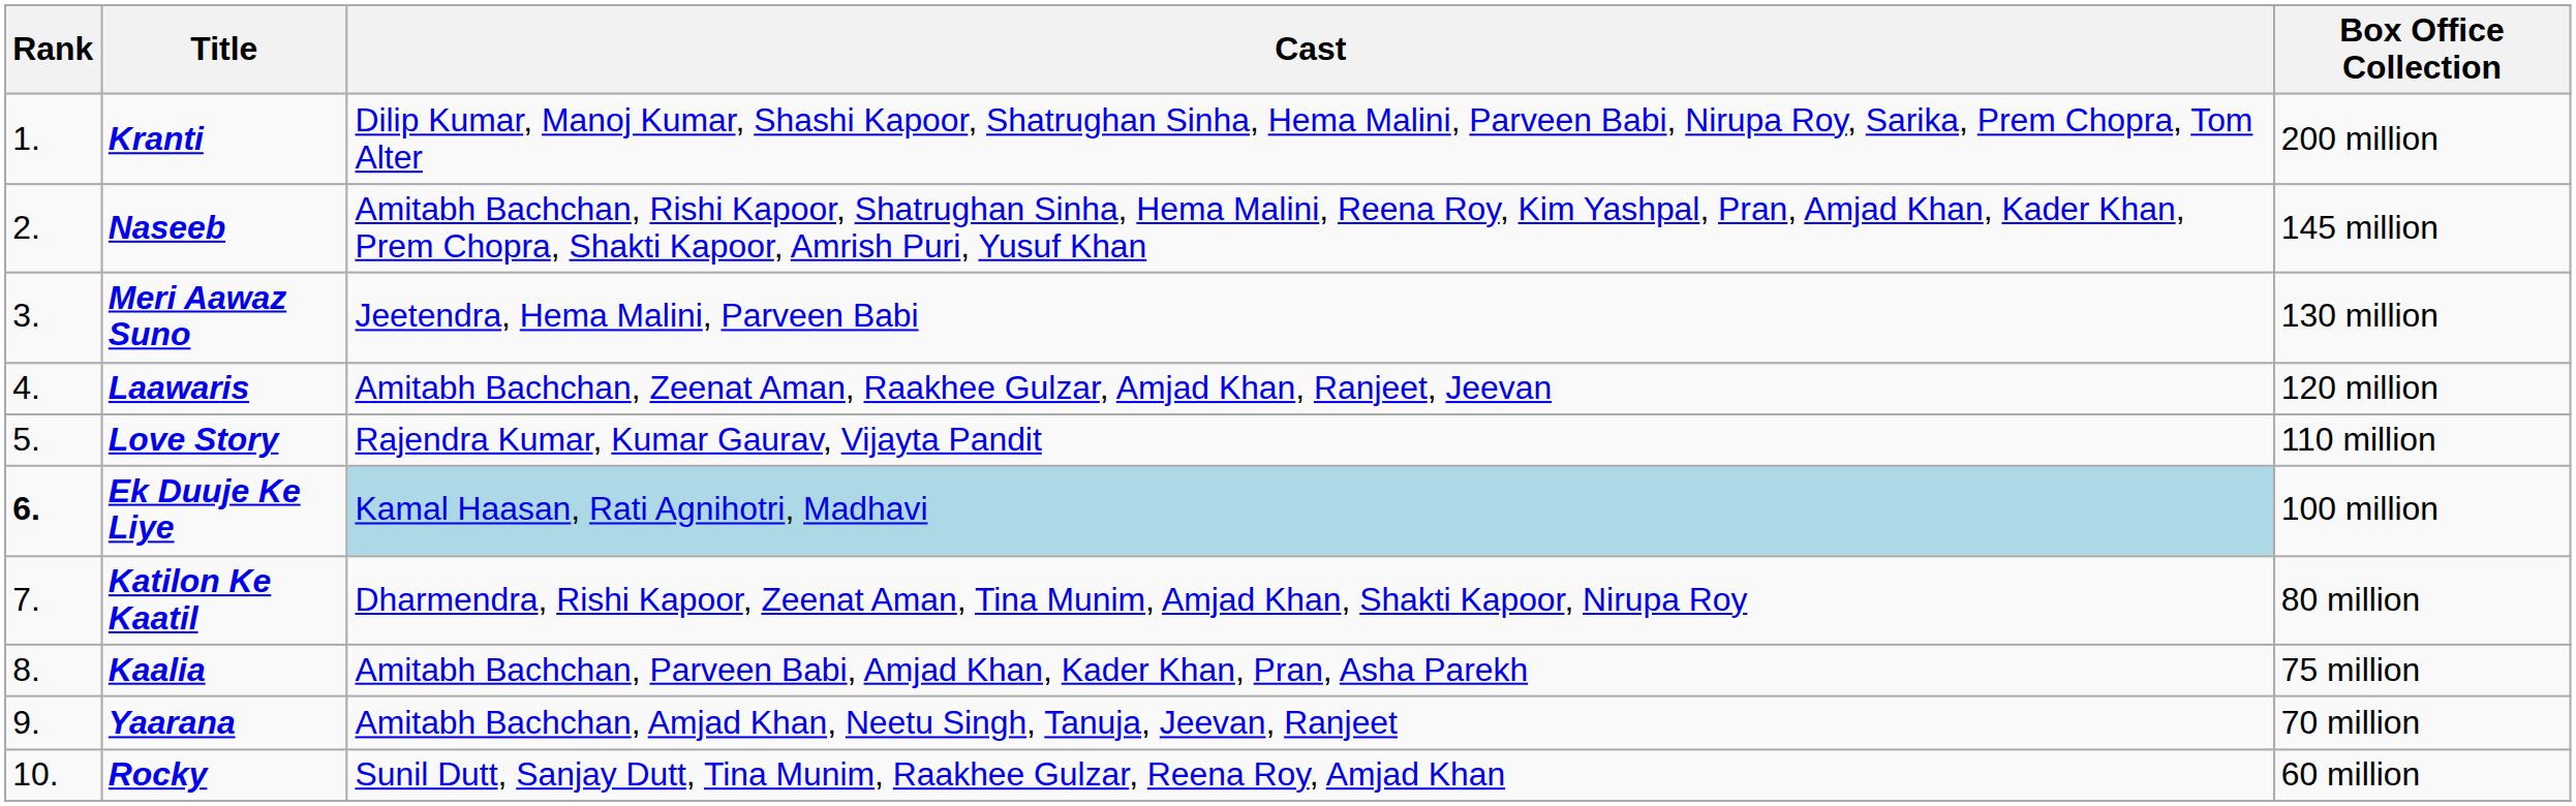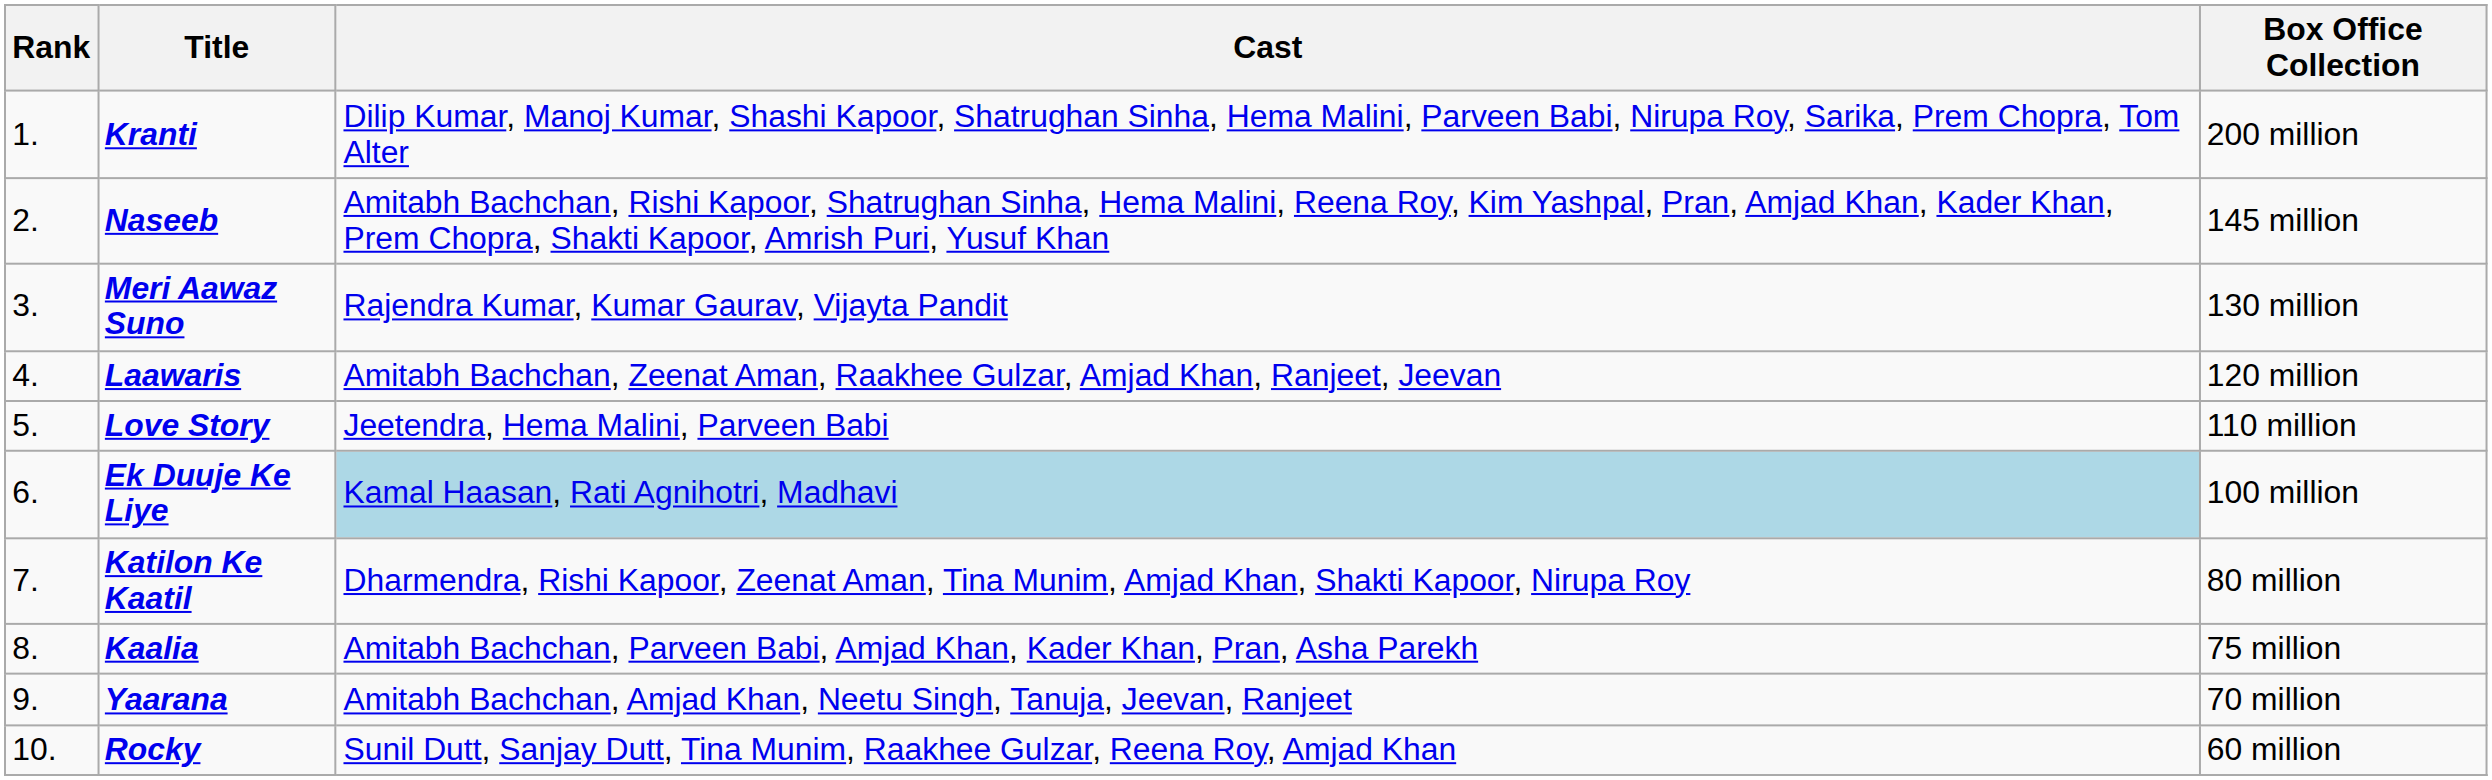 <table class="wikitable">
 <tr>
 <th>Rank</th>
 <th>Title</th>
 <th>Cast</th>
 <th>Box Office Collection</th>
 </tr>
 <tr>
 <td>1.</td>
 <td><strong><em><a href='#'>Kranti</a></em></strong></td>
 <td><a href='#'>Dilip Kumar</a>, <a href='#'>Manoj Kumar</a>, <a href='#'>Shashi Kapoor</a>, <a href='#'>Shatrughan Sinha</a>, <a href='#'>Hema Malini</a>, <a href='#'>Parveen Babi</a>, <a href='#'>Nirupa Roy</a>, <a href='#'>Sarika</a>, <a href='#'>Prem Chopra</a>, <a href='#'>Tom Alter</a></td>
 <td>200 million</td>
 </tr>
 <tr>
 <td>2.</td>
 <td><strong><em><a href='#'>Naseeb</a></em></strong></td>
 <td><a href='#'>Amitabh Bachchan</a>, <a href='#'>Rishi Kapoor</a>, <a href='#'>Shatrughan Sinha</a>, <a href='#'>Hema Malini</a>, <a href='#'>Reena Roy</a>, <a href='#'>Kim Yashpal</a>, <a href='#'>Pran</a>, <a href='#'>Amjad Khan</a>, <a href='#'>Kader Khan</a>, <a href='#'>Prem Chopra</a>, <a href='#'>Shakti Kapoor</a>, <a href='#'>Amrish Puri</a>, <a href='#'>Yusuf Khan</a></td>
 <td>145 million</td>
 </tr>
 <tr>
 <td>3.</td>
 <td><strong><em><a href='#'>Meri Aawaz Suno</a></em></strong></td>
-<td><a href='#'>Jeetendra</a>, <a href='#'>Hema Malini</a>, <a href='#'>Parveen Babi</a></td>
+<td><a href='#'>Rajendra Kumar</a>, <a href='#'>Kumar Gaurav</a>, <a href='#'>Vijayta Pandit</a></td>
 <td>130 million</td>
 </tr>
 <tr>
 <td>4.</td>
 <td><strong><em><a href='#'>Laawaris</a></em></strong></td>
 <td><a href='#'>Amitabh Bachchan</a>, <a href='#'>Zeenat Aman</a>, <a href='#'>Raakhee Gulzar</a>, <a href='#'>Amjad Khan</a>, <a href='#'>Ranjeet</a>, <a href='#'>Jeevan</a></td>
 <td>120 million</td>
 </tr>
 <tr>
 <td>5.</td>
 <td><strong><em><a href='#'>Love Story</a></em></strong></td>
-<td><a href='#'>Rajendra Kumar</a>, <a href='#'>Kumar Gaurav</a>, <a href='#'>Vijayta Pandit</a></td>
+<td><a href='#'>Jeetendra</a>, <a href='#'>Hema Malini</a>, <a href='#'>Parveen Babi</a></td>
 <td>110 million</td>
 </tr>
 <tr>
-<td><strong>6.</strong></td>
+<td>6.</td>
 <td><strong><em><a href='#'>Ek Duuje Ke Liye</a></em></strong></td>
 <td style="background: lightblue;"><a href='#'>Kamal Haasan</a>, <a href='#'>Rati Agnihotri</a>, <a href='#'>Madhavi</a></td>
 <td>100 million</td>
 </tr>
 <tr>
 <td>7.</td>
 <td><strong><em><a href='#'>Katilon Ke Kaatil</a></em></strong></td>
 <td><a href='#'>Dharmendra</a>, <a href='#'>Rishi Kapoor</a>, <a href='#'>Zeenat Aman</a>, <a href='#'>Tina Munim</a>, <a href='#'>Amjad Khan</a>, <a href='#'>Shakti Kapoor</a>, <a href='#'>Nirupa Roy</a></td>
 <td>80 million</td>
 </tr>
 <tr>
 <td>8.</td>
 <td><strong><em><a href='#'>Kaalia</a></em></strong></td>
 <td><a href='#'>Amitabh Bachchan</a>, <a href='#'>Parveen Babi</a>, <a href='#'>Amjad Khan</a>, <a href='#'>Kader Khan</a>, <a href='#'>Pran</a>, <a href='#'>Asha Parekh</a></td>
 <td>75 million</td>
 </tr>
 <tr>
 <td>9.</td>
 <td><strong><em><a href='#'>Yaarana</a></em></strong></td>
 <td><a href='#'>Amitabh Bachchan</a>, <a href='#'>Amjad Khan</a>, <a href='#'>Neetu Singh</a>, <a href='#'>Tanuja</a>, <a href='#'>Jeevan</a>, <a href='#'>Ranjeet</a></td>
 <td>70 million</td>
 </tr>
 <tr>
 <td>10.</td>
 <td><strong><em><a href='#'>Rocky</a></em></strong></td>
 <td><a href='#'>Sunil Dutt</a>, <a href='#'>Sanjay Dutt</a>, <a href='#'>Tina Munim</a>, <a href='#'>Raakhee Gulzar</a>, <a href='#'>Reena Roy</a>, <a href='#'>Amjad Khan</a></td>
 <td>60 million</td>
 </tr>
 <tr>
 </tr>
 </table>
